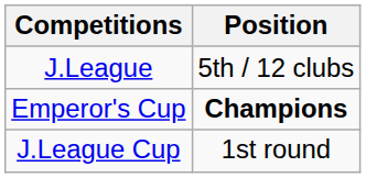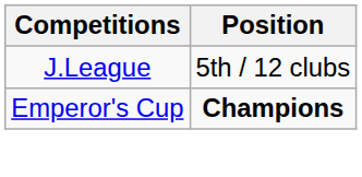 <table class="wikitable" style="text-align:center;">
 <tr>
 <th>Competitions</th>
 <th>Position</th>
 </tr>
 <tr>
 <td><a href='#'>J.League</a></td>
 <td>5th / 12 clubs</td>
 </tr>
 <tr>
 <td><a href='#'>Emperor's Cup</a></td>
 <td><strong>Champions</strong></td>
 </tr>
-<tr>
-<td><a href='#'>J.League Cup</a></td>
-<td>1st round</td>
-</tr>
 </table>
